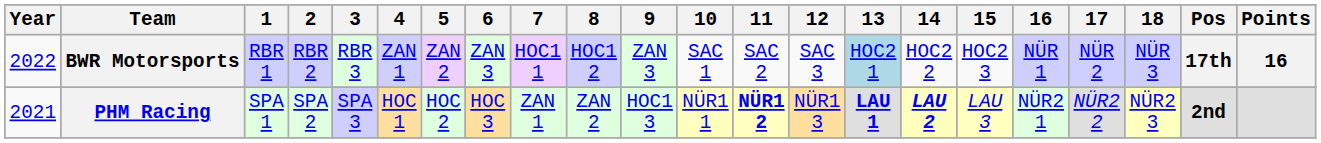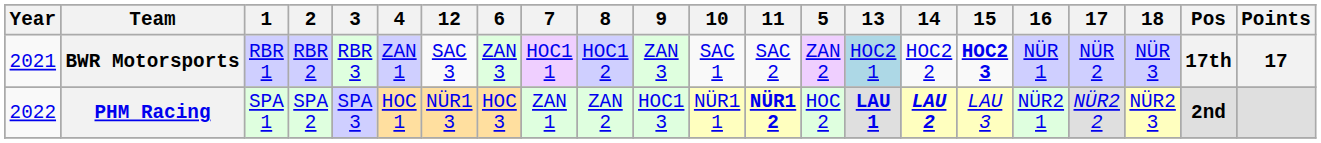 <table class="wikitable" style="text-align:center; font-size:85%">
 <tr>
 <th>Year</th>
 <th>Team</th>
 <th>1</th>
 <th>2</th>
 <th>3</th>
 <th>4</th>
-<th>5</th>
+<th>12</th>
 <th>6</th>
 <th>7</th>
 <th>8</th>
 <th>9</th>
 <th>10</th>
 <th>11</th>
-<th>12</th>
+<th>5</th>
 <th>13</th>
 <th>14</th>
 <th>15</th>
 <th>16</th>
 <th>17</th>
 <th>18</th>
 <th>Pos</th>
 <th>Points</th>
 </tr>
 <tr>
-<td><a href='#'>2022</a></td>
+<td><a href='#'>2021</a></td>
 <th nowrap>BWR Motorsports</th>
 <td style="background:#CFCFFF;"><a href='#'>RBR<br>1</a><br></td>
 <td style="background:#CFCFFF;"><a href='#'>RBR<br>2</a><br></td>
 <td style="background:#DFFFDF;"><a href='#'>RBR<br>3</a><br></td>
 <td style="background:#CFCFFF;"><a href='#'>ZAN<br>1</a><br></td>
-<td style="background:#EFCFFF;"><a href='#'>ZAN<br>2</a><br></td>
+<td><a href='#'>SAC<br>3</a></td>
 <td style="background:#DFFFDF;"><a href='#'>ZAN<br>3</a><br></td>
 <td style="background:#EFCFFF;"><a href='#'>HOC1<br>1</a><br></td>
 <td style="background:#CFCFFF;"><a href='#'>HOC1<br>2</a><br></td>
 <td style="background:#DFFFDF;"><a href='#'>ZAN<br>3</a><br></td>
 <td><a href='#'>SAC<br>1</a></td>
 <td><a href='#'>SAC<br>2</a></td>
-<td><a href='#'>SAC<br>3</a></td>
+<td style="background:#EFCFFF;"><a href='#'>ZAN<br>2</a><br></td>
 <td style="background: lightblue;"><a href='#'>HOC2<br>1</a></td>
 <td><a href='#'>HOC2<br>2</a></td>
-<td><a href='#'>HOC2<br>3</a></td>
+<td><strong><a href='#'>HOC2<br>3</a></strong></td>
 <td style="background:#CFCFFF;"><a href='#'>NÜR<br>1</a><br></td>
 <td style="background:#CFCFFF;"><a href='#'>NÜR<br>2</a><br></td>
 <td style="background:#CFCFFF;"><a href='#'>NÜR<br>3</a><br></td>
 <th>17th</th>
-<th>16</th>
+<th>17</th>
 </tr>
 <tr>
-<td><a href='#'>2021</a></td>
+<td><a href='#'>2022</a></td>
 <th nowrap><a href='#'>PHM Racing</a></th>
 <td style="background:#DFFFDF;"><a href='#'>SPA<br>1</a><br></td>
 <td style="background:#DFFFDF;"><a href='#'>SPA<br>2</a><br></td>
 <td style="background:#CFCFFF;"><a href='#'>SPA<br>3</a><br></td>
 <td style="background:#FFDF9F;"><a href='#'>HOC<br>1</a><br></td>
-<td style="background:#DFFFDF;"><a href='#'>HOC<br>2</a><br></td>
+<td style="background:#FFDF9F;"><a href='#'>NÜR1<br>3</a><br></td>
 <td style="background:#FFDF9F;"><a href='#'>HOC<br>3</a><br></td>
 <td style="background:#DFFFDF;"><a href='#'>ZAN<br>1</a><br></td>
 <td style="background:#DFFFDF;"><a href='#'>ZAN<br>2</a><br></td>
 <td style="background:#DFFFDF;"><a href='#'>HOC1<br>3</a><br></td>
 <td style="background:#FFFFBF;"><a href='#'>NÜR1<br>1</a><br></td>
 <td style="background:#FFFFBF;"><strong><a href='#'>NÜR1<br>2</a></strong><br></td>
-<td style="background:#FFDF9F;"><a href='#'>NÜR1<br>3</a><br></td>
+<td style="background:#DFFFDF;"><a href='#'>HOC<br>2</a><br></td>
 <td style="background:#DFDFDF;"><strong><a href='#'>LAU<br>1</a></strong><br></td>
 <td style="background:#FFFFBF;"><strong><em><a href='#'>LAU<br>2</a></em></strong><br></td>
 <td style="background:#FFFFBF;"><em><a href='#'>LAU<br>3</a></em><br></td>
 <td style="background:#DFFFDF;"><a href='#'>NÜR2<br>1</a><br></td>
 <td style="background:#DFDFDF;"><em><a href='#'>NÜR2<br>2</a></em><br></td>
 <td style="background:#FFFFBF;"><a href='#'>NÜR2<br>3</a><br></td>
 <th style="background:#DFDFDF;">2nd</th>
 <th style="background:#DFDFDF;"></th>
 </tr>
 </table>
